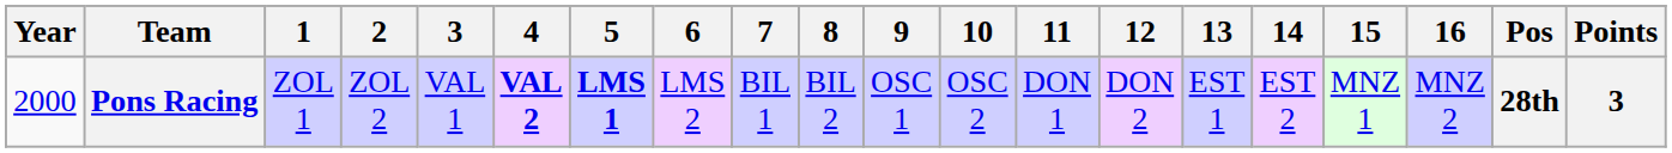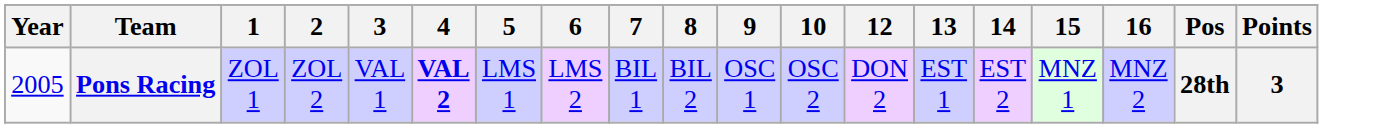 <table class="wikitable" style="text-align:center; font-size:85%">
 <tr>
 <th>Year</th>
 <th>Team</th>
 <th>1</th>
 <th>2</th>
 <th>3</th>
 <th>4</th>
 <th>5</th>
 <th>6</th>
 <th>7</th>
 <th>8</th>
 <th>9</th>
 <th>10</th>
-<th>11</th>
 <th>12</th>
 <th>13</th>
 <th>14</th>
 <th>15</th>
 <th>16</th>
 <th>Pos</th>
 <th>Points</th>
 </tr>
 <tr>
-<td><a href='#'>2000</a></td>
+<td><a href='#'>2005</a></td>
 <th nowrap><a href='#'>Pons Racing</a></th>
 <td style="background:#CFCFFF;"><a href='#'>ZOL<br>1</a><br></td>
 <td style="background:#CFCFFF;"><a href='#'>ZOL<br>2</a><br></td>
 <td style="background:#CFCFFF;"><a href='#'>VAL<br>1</a><br></td>
 <td style="background:#EFCFFF;"><strong><a href='#'>VAL<br>2</a><br></strong></td>
-<td style="background:#CFCFFF;"><strong><a href='#'>LMS<br>1</a><br></strong></td>
+<td style="background:#CFCFFF;"><a href='#'>LMS<br>1</a><br></td>
 <td style="background:#EFCFFF;"><a href='#'>LMS<br>2</a><br></td>
 <td style="background:#CFCFFF;"><a href='#'>BIL<br>1</a><br></td>
 <td style="background:#CFCFFF;"><a href='#'>BIL<br>2</a><br></td>
 <td style="background:#CFCFFF;"><a href='#'>OSC<br>1</a><br></td>
 <td style="background:#CFCFFF;"><a href='#'>OSC<br>2</a><br></td>
-<td style="background:#CFCFFF;"><a href='#'>DON<br>1</a><br></td>
 <td style="background:#EFCFFF;"><a href='#'>DON<br>2</a><br></td>
 <td style="background:#CFCFFF;"><a href='#'>EST<br>1</a><br></td>
 <td style="background:#EFCFFF;"><a href='#'>EST<br>2</a><br></td>
 <td style="background:#DFFFDF;"><a href='#'>MNZ<br>1</a><br></td>
 <td style="background:#CFCFFF;"><a href='#'>MNZ<br>2</a><br></td>
 <th>28th</th>
 <th>3</th>
 </tr>
 </table>
